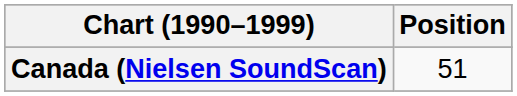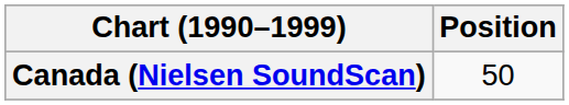 <table class="wikitable plainrowheaders" style="text-align:center">
 <tr>
 <th>Chart (1990–1999)</th>
 <th>Position</th>
 </tr>
 <tr>
 <th scope="row">Canada (<a href='#'>Nielsen SoundScan</a>)</th>
-<td>51</td>
+<td>50</td>
 </tr>
 </table>
